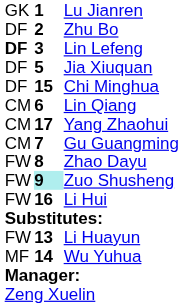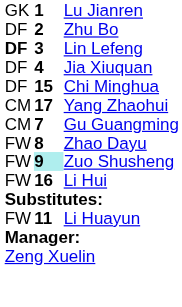 <table cellspacing="0" cellpadding="0" style="font-size:90%; margin:0.2em auto;">
 <tr>
 <th width="25"></th>
 <th width="25"></th>
 </tr>
 <tr>
 <td>GK</td>
 <td><strong>1</strong></td>
 <td><a href='#'>Lu Jianren</a></td>
 </tr>
 <tr>
 <td>DF</td>
 <td><strong>2</strong></td>
 <td><a href='#'>Zhu Bo</a></td>
 </tr>
 <tr>
 <td><strong>DF</strong></td>
 <td><strong>3</strong></td>
 <td><a href='#'>Lin Lefeng</a></td>
 </tr>
 <tr>
 <td>DF</td>
-<td><strong>5</strong></td>
+<td><strong>4</strong></td>
 <td><a href='#'>Jia Xiuquan</a></td>
 </tr>
 <tr>
 <td>DF</td>
 <td><strong>15</strong></td>
 <td><a href='#'>Chi Minghua</a></td>
-</tr>
-<tr>
-<td>CM</td>
-<td><strong>6</strong></td>
-<td><a href='#'>Lin Qiang</a></td>
-<td></td>
-<td></td>
 </tr>
 <tr>
 <td>CM</td>
 <td><strong>17</strong></td>
 <td><a href='#'>Yang Zhaohui</a></td>
 </tr>
 <tr>
 <td>CM</td>
 <td><strong>7</strong></td>
 <td><a href='#'>Gu Guangming</a></td>
 <td></td>
 <td></td>
 </tr>
 <tr>
 <td>FW</td>
 <td><strong>8</strong></td>
 <td><a href='#'>Zhao Dayu</a></td>
 </tr>
 <tr>
 <td>FW</td>
 <td style="background: paleturquoise;"><strong>9</strong></td>
 <td><a href='#'>Zuo Shusheng</a></td>
 </tr>
 <tr>
 <td>FW</td>
 <td><strong>16</strong></td>
 <td><a href='#'>Li Hui</a></td>
 </tr>
 <tr>
 <td colspan=3><strong>Substitutes:</strong></td>
 </tr>
 <tr>
 <td>FW</td>
-<td><strong>13</strong></td>
+<td><strong>11</strong></td>
 <td><a href='#'>Li Huayun</a></td>
-<td></td>
-<td></td>
-</tr>
-<tr>
-<td>MF</td>
-<td><strong>14</strong></td>
-<td><a href='#'>Wu Yuhua</a></td>
 <td></td>
 <td></td>
 </tr>
 <tr>
 <td colspan=4><strong>Manager:</strong></td>
 </tr>
 <tr>
 <td colspan=4><a href='#'>Zeng Xuelin</a></td>
 </tr>
 </table>
